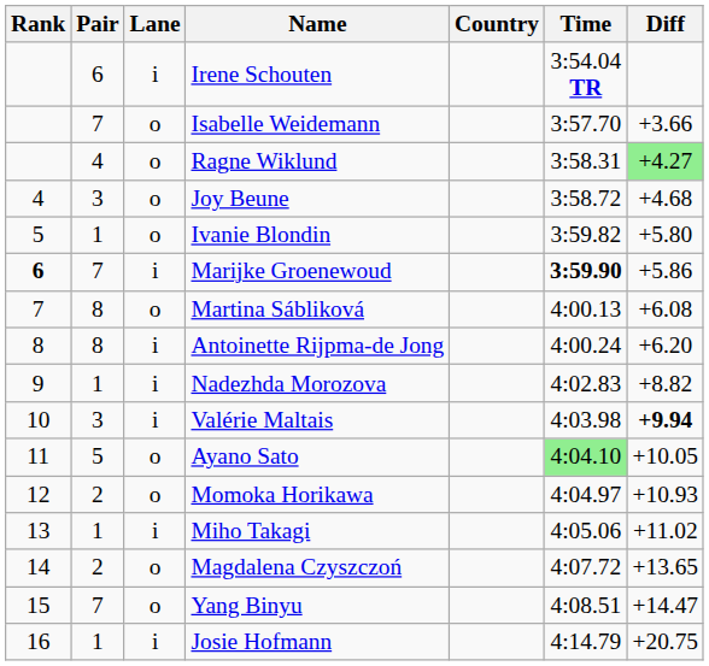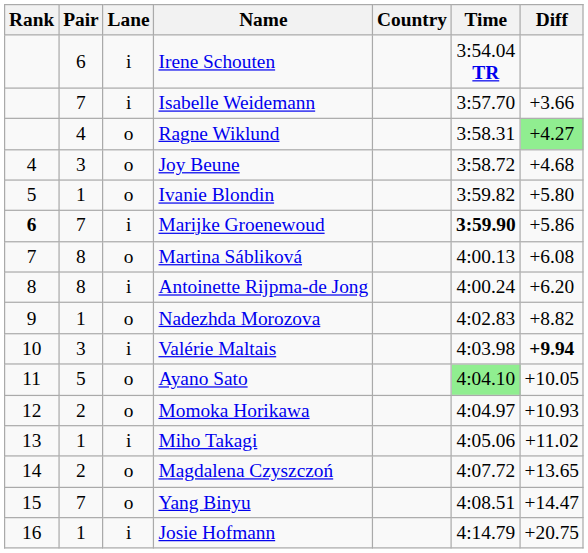 <table class="wikitable sortable" style="text-align:center">
 <tr>
 <th>Rank</th>
 <th>Pair</th>
 <th>Lane</th>
 <th>Name</th>
 <th>Country</th>
 <th>Time</th>
 <th>Diff</th>
 </tr>
 <tr>
 <td></td>
 <td>6</td>
 <td>i</td>
 <td align=left><a href='#'>Irene Schouten</a></td>
 <td align=left></td>
 <td>3:54.04<br><strong><a href='#'>TR</a></strong></td>
 <td></td>
 </tr>
 <tr>
 <td></td>
 <td>7</td>
-<td>o</td>
+<td>i</td>
 <td align=left><a href='#'>Isabelle Weidemann</a></td>
 <td align=left></td>
 <td>3:57.70</td>
 <td>+3.66</td>
 </tr>
 <tr>
 <td></td>
 <td>4</td>
 <td>o</td>
 <td align=left><a href='#'>Ragne Wiklund</a></td>
 <td align=left></td>
 <td>3:58.31</td>
 <td style="background: lightgreen;">+4.27</td>
 </tr>
 <tr>
 <td>4</td>
 <td>3</td>
 <td>o</td>
 <td align=left><a href='#'>Joy Beune</a></td>
 <td align=left></td>
 <td>3:58.72</td>
 <td>+4.68</td>
 </tr>
 <tr>
 <td>5</td>
 <td>1</td>
 <td>o</td>
 <td align=left><a href='#'>Ivanie Blondin</a></td>
 <td align=left></td>
 <td>3:59.82</td>
 <td>+5.80</td>
 </tr>
 <tr>
 <td><strong>6</strong></td>
 <td>7</td>
 <td>i</td>
 <td align=left><a href='#'>Marijke Groenewoud</a></td>
 <td align=left></td>
 <td><strong>3:59.90</strong></td>
 <td>+5.86</td>
 </tr>
 <tr>
 <td>7</td>
 <td>8</td>
 <td>o</td>
 <td align=left><a href='#'>Martina Sábliková</a></td>
 <td align=left></td>
 <td>4:00.13</td>
 <td>+6.08</td>
 </tr>
 <tr>
 <td>8</td>
 <td>8</td>
 <td>i</td>
 <td align=left><a href='#'>Antoinette Rijpma-de Jong</a></td>
 <td align=left></td>
 <td>4:00.24</td>
 <td>+6.20</td>
 </tr>
 <tr>
 <td>9</td>
 <td>1</td>
-<td>i</td>
+<td>o</td>
 <td align=left><a href='#'>Nadezhda Morozova</a></td>
 <td align=left></td>
 <td>4:02.83</td>
 <td>+8.82</td>
 </tr>
 <tr>
 <td>10</td>
 <td>3</td>
 <td>i</td>
 <td align=left><a href='#'>Valérie Maltais</a></td>
 <td align=left></td>
 <td>4:03.98</td>
 <td><strong>+9.94</strong></td>
 </tr>
 <tr>
 <td>11</td>
 <td>5</td>
 <td>o</td>
 <td align=left><a href='#'>Ayano Sato</a></td>
 <td align=left></td>
 <td style="background: lightgreen;">4:04.10</td>
 <td>+10.05</td>
 </tr>
 <tr>
 <td>12</td>
 <td>2</td>
 <td>o</td>
 <td align=left><a href='#'>Momoka Horikawa</a></td>
 <td align=left></td>
 <td>4:04.97</td>
 <td>+10.93</td>
 </tr>
 <tr>
 <td>13</td>
 <td>1</td>
 <td>i</td>
 <td align=left><a href='#'>Miho Takagi</a></td>
 <td align=left></td>
 <td>4:05.06</td>
 <td>+11.02</td>
 </tr>
 <tr>
 <td>14</td>
 <td>2</td>
 <td>o</td>
 <td align=left><a href='#'>Magdalena Czyszczoń</a></td>
 <td align=left></td>
 <td>4:07.72</td>
 <td>+13.65</td>
 </tr>
 <tr>
 <td>15</td>
 <td>7</td>
 <td>o</td>
 <td align=left><a href='#'>Yang Binyu</a></td>
 <td align=left></td>
 <td>4:08.51</td>
 <td>+14.47</td>
 </tr>
 <tr>
 <td>16</td>
 <td>1</td>
 <td>i</td>
 <td align=left><a href='#'>Josie Hofmann</a></td>
 <td align=left></td>
 <td>4:14.79</td>
 <td>+20.75</td>
 </tr>
 </table>
